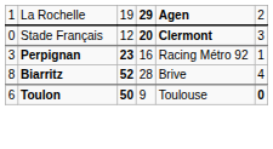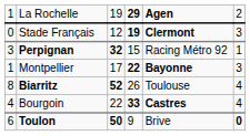 <table class="wikitable left" cellpadding="0" cellspacing="0" style="font-size:90%;">
 <tr>
 <td>1</td>
 <td width="110px">La Rochelle</td>
 <td>19</td>
 <td><strong>29</strong></td>
 <td width="110px"><strong>Agen</strong></td>
 <td>2</td>
 </tr>
 <tr style="border-top:2px solid black;">
 <td>0</td>
 <td>Stade Français</td>
 <td>12</td>
-<td><strong>20</strong></td>
+<td><strong>19</strong></td>
 <td><strong>Clermont</strong></td>
 <td>3</td>
 </tr>
 <tr style="border-top:2px solid grey;">
 <td>3</td>
 <td><strong>Perpignan</strong></td>
-<td><strong>23</strong></td>
-<td>16</td>
+<td><strong>32</strong></td>
+<td>15</td>
 <td width="110px">Racing Métro 92</td>
 <td>1</td>
+</tr>
+<tr>
+<td>1</td>
+<td>Montpellier</td>
+<td>17</td>
+<td><strong>22</strong></td>
+<td><strong>Bayonne</strong></td>
+<td>3</td>
 </tr>
 <tr>
 <td>8</td>
 <td><strong>Biarritz</strong></td>
 <td><strong>52</strong></td>
-<td>28</td>
-<td>Brive</td>
+<td>26</td>
+<td>Toulouse</td>
+<td>4</td>
+</tr>
+<tr>
+<td>4</td>
+<td>Bourgoin</td>
+<td>22</td>
+<td><strong>33</strong></td>
+<td><strong>Castres</strong></td>
 <td>4</td>
 </tr>
 <tr style="border-top:2px solid grey;">
 <td>6</td>
 <td><strong>Toulon</strong></td>
 <td><strong>50</strong></td>
 <td>9</td>
-<td>Toulouse</td>
+<td>Brive</td>
 <td><strong>0</strong></td>
 </tr>
 </table>
